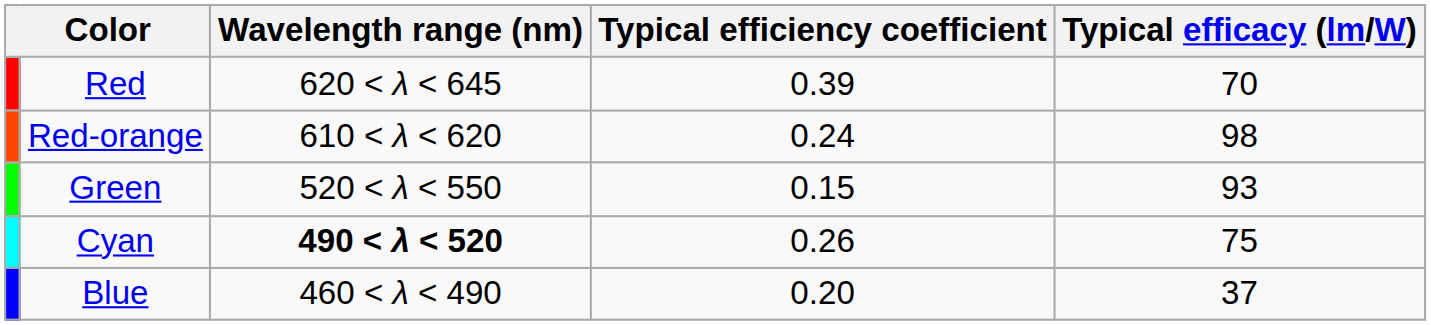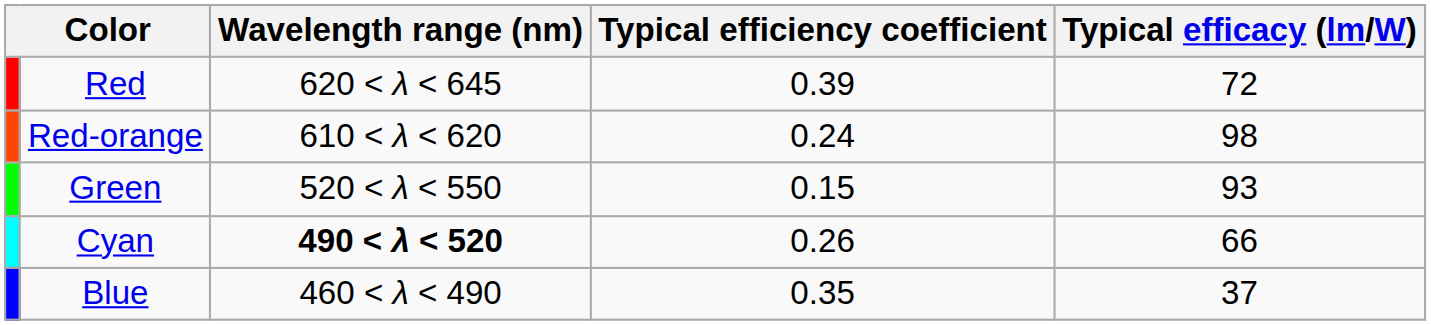 <table class="wikitable" style="text-align:center">
 <tr>
 <th colspan="2">Color</th>
 <th>Wavelength range (nm)</th>
 <th>Typical efficiency coefficient</th>
 <th>Typical <a href='#'>efficacy</a> (<a href='#'>lm</a>/<a href='#'>W</a>)</th>
 </tr>
 <tr>
 <td style="background: red"></td>
 <td><a href='#'>Red</a></td>
 <td>620 < <em>λ</em> < 645</td>
 <td>0.39</td>
-<td>70</td>
+<td>72</td>
 </tr>
 <tr>
 <td style="background: orangered"></td>
 <td><a href='#'>Red-orange</a></td>
 <td>610 < <em>λ</em> < 620</td>
 <td>0.24</td>
 <td>98</td>
 </tr>
 <tr>
 <td style="background: #0f0"></td>
 <td><a href='#'>Green</a></td>
 <td>520 < <em>λ</em> < 550</td>
 <td>0.15</td>
 <td>93</td>
 </tr>
 <tr>
 <td style="background: cyan"></td>
 <td><a href='#'>Cyan</a></td>
 <td><strong>490 < <em>λ</em> < 520</strong></td>
 <td>0.26</td>
-<td>75</td>
+<td>66</td>
 </tr>
 <tr>
 <td style="background: blue"></td>
 <td><a href='#'>Blue</a></td>
 <td>460 < <em>λ</em> < 490</td>
-<td>0.20</td>
+<td>0.35</td>
 <td>37</td>
 </tr>
 </table>
